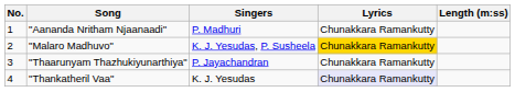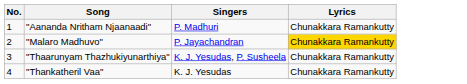 <table class="wikitable" style="font-size:95%;">
 <tr>
 <th>No.</th>
 <th>Song</th>
 <th>Singers</th>
 <th>Lyrics</th>
-<th>Length (m:ss)</th>
 </tr>
 <tr>
 <td>1</td>
 <td>"Aananda Nritham Njaanaadi"</td>
 <td><a href='#'>P. Madhuri</a></td>
 <td>Chunakkara Ramankutty</td>
-<td></td>
 </tr>
 <tr>
 <td>2</td>
 <td>"Malaro Madhuvo"</td>
-<td><a href='#'>K. J. Yesudas</a>, <a href='#'>P. Susheela</a></td>
+<td><a href='#'>P. Jayachandran</a></td>
 <td style="background: gold;">Chunakkara Ramankutty</td>
-<td></td>
 </tr>
 <tr>
 <td>3</td>
 <td>"Thaarunyam Thazhukiyunarthiya"</td>
-<td><a href='#'>P. Jayachandran</a></td>
+<td><a href='#'>K. J. Yesudas</a>, <a href='#'>P. Susheela</a></td>
 <td>Chunakkara Ramankutty</td>
-<td></td>
 </tr>
 <tr>
 <td>4</td>
 <td>"Thankatheril Vaa"</td>
 <td>K. J. Yesudas</td>
-<td style="background: lavender;">Chunakkara Ramankutty</td>
-<td></td>
+<td>Chunakkara Ramankutty</td>
 </tr>
 </table>
